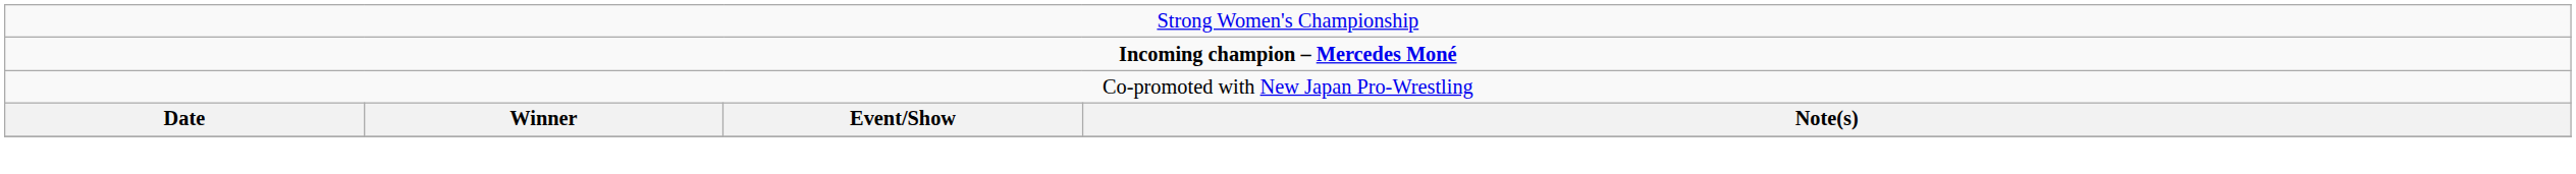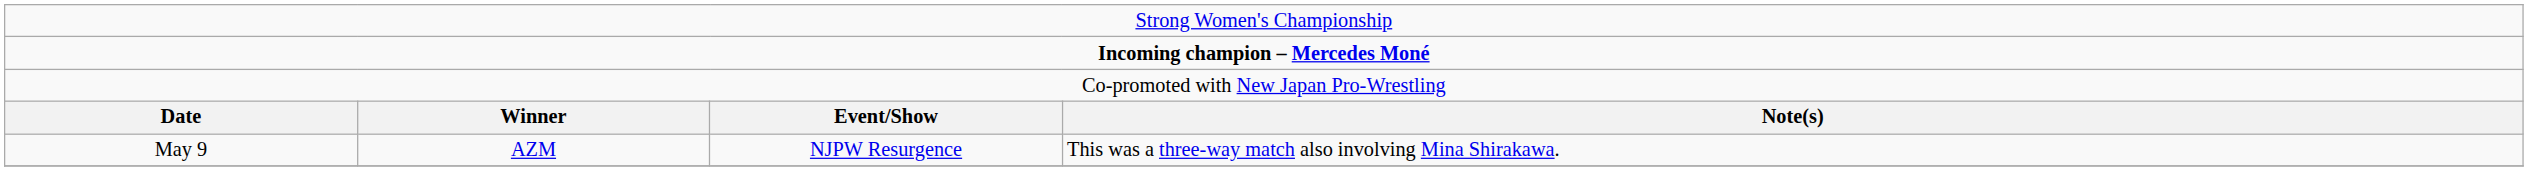 <table class="wikitable" style="text-align:center; width:100%;">
 <tr>
 <td colspan="4" style="text-align: center;"><a href='#'>Strong Women's Championship</a></td>
 </tr>
 <tr>
 <td colspan="4" style="text-align: center;"><strong>Incoming champion – <a href='#'>Mercedes Moné</a></strong></td>
 </tr>
 <tr>
 <td colspan=4>Co-promoted with <a href='#'>New Japan Pro-Wrestling</a></td>
 </tr>
 <tr>
 <th width=14%>Date</th>
 <th width=14%>Winner</th>
 <th width=14%>Event/Show</th>
 <th width=58%>Note(s)</th>
 </tr>
 <tr>
+<td>May 9</td>
+<td><a href='#'>AZM</a></td>
+<td><a href='#'>NJPW Resurgence</a></td>
+<td align=left>This was a <a href='#'>three-way match</a> also involving <a href='#'>Mina Shirakawa</a>.</td>
+</tr>
+<tr>
 </tr>
 </table>
